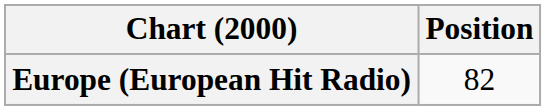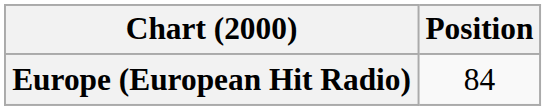 <table class="wikitable plainrowheaders" style="text-align:center">
 <tr>
 <th>Chart (2000)</th>
 <th>Position</th>
 </tr>
 <tr>
 <th scope="row">Europe (European Hit Radio)</th>
-<td>82</td>
+<td>84</td>
 </tr>
 </table>
